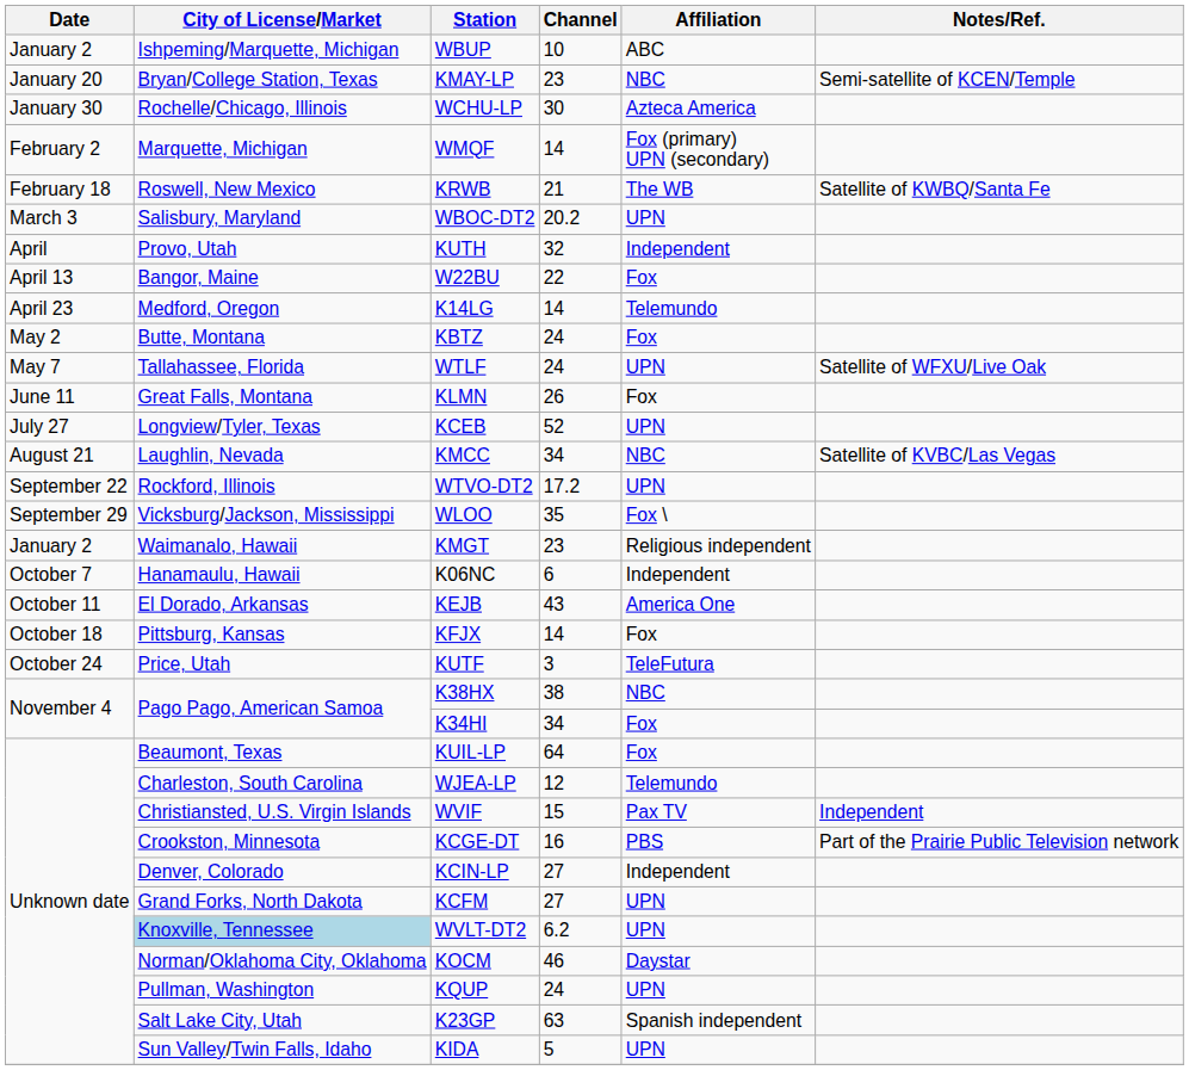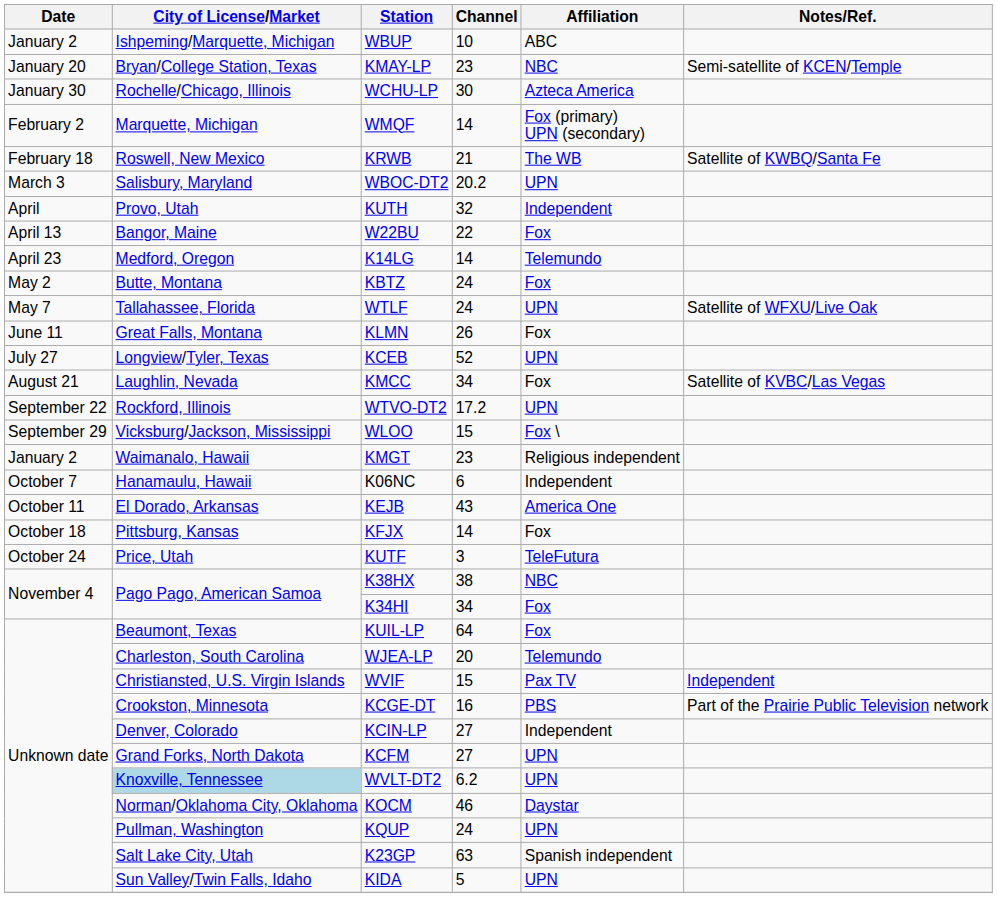 <table class="wikitable sortable">
 <tr>
 <th>Date</th>
 <th><a href='#'>City of License</a>/<a href='#'>Market</a></th>
 <th><a href='#'>Station</a></th>
 <th>Channel</th>
 <th>Affiliation</th>
 <th>Notes/Ref.</th>
 </tr>
 <tr>
 <td>January 2</td>
 <td><a href='#'>Ishpeming</a>/<a href='#'>Marquette, Michigan</a></td>
 <td><a href='#'>WBUP</a></td>
 <td>10</td>
 <td>ABC</td>
 <td></td>
 </tr>
 <tr>
 <td>January 20</td>
 <td><a href='#'>Bryan</a>/<a href='#'>College Station, Texas</a></td>
 <td><a href='#'>KMAY-LP</a></td>
 <td>23</td>
 <td><a href='#'>NBC</a></td>
 <td>Semi-satellite of <a href='#'>KCEN</a>/<a href='#'>Temple</a></td>
 </tr>
 <tr>
 <td>January 30</td>
 <td><a href='#'>Rochelle</a>/<a href='#'>Chicago, Illinois</a></td>
 <td><a href='#'>WCHU-LP</a></td>
 <td>30</td>
 <td><a href='#'>Azteca America</a></td>
 <td></td>
 </tr>
 <tr>
 <td>February 2</td>
 <td><a href='#'>Marquette, Michigan</a></td>
 <td><a href='#'>WMQF</a></td>
 <td>14</td>
 <td><a href='#'>Fox</a> (primary) <br> <a href='#'>UPN</a> (secondary)</td>
 <td></td>
 </tr>
 <tr>
 <td>February 18</td>
 <td><a href='#'>Roswell, New Mexico</a></td>
 <td><a href='#'>KRWB</a></td>
 <td>21</td>
 <td><a href='#'>The WB</a></td>
 <td>Satellite of <a href='#'>KWBQ</a>/<a href='#'>Santa Fe</a></td>
 </tr>
 <tr>
 <td>March 3</td>
 <td><a href='#'>Salisbury, Maryland</a></td>
 <td><a href='#'>WBOC-DT2</a></td>
 <td>20.2</td>
 <td><a href='#'>UPN</a></td>
 <td></td>
 </tr>
 <tr>
 <td>April</td>
 <td><a href='#'>Provo, Utah</a></td>
 <td><a href='#'>KUTH</a></td>
 <td>32</td>
 <td><a href='#'>Independent</a></td>
 <td></td>
 </tr>
 <tr>
 <td>April 13</td>
 <td><a href='#'>Bangor, Maine</a></td>
 <td><a href='#'>W22BU</a></td>
 <td>22</td>
 <td><a href='#'>Fox</a></td>
 <td></td>
 </tr>
 <tr>
 <td>April 23</td>
 <td><a href='#'>Medford, Oregon</a></td>
 <td><a href='#'>K14LG</a></td>
 <td>14</td>
 <td><a href='#'>Telemundo</a></td>
 <td></td>
 </tr>
 <tr>
 <td>May 2</td>
 <td><a href='#'>Butte, Montana</a></td>
 <td><a href='#'>KBTZ</a></td>
 <td>24</td>
 <td><a href='#'>Fox</a></td>
 <td></td>
 </tr>
 <tr>
 <td>May 7</td>
 <td><a href='#'>Tallahassee, Florida</a></td>
 <td><a href='#'>WTLF</a></td>
 <td>24</td>
 <td><a href='#'>UPN</a></td>
 <td>Satellite of <a href='#'>WFXU</a>/<a href='#'>Live Oak</a></td>
 </tr>
 <tr>
 <td>June 11</td>
 <td><a href='#'>Great Falls, Montana</a></td>
 <td><a href='#'>KLMN</a></td>
 <td>26</td>
 <td>Fox</td>
 <td></td>
 </tr>
 <tr>
 <td>July 27</td>
 <td><a href='#'>Longview</a>/<a href='#'>Tyler, Texas</a></td>
 <td><a href='#'>KCEB</a></td>
 <td>52</td>
 <td><a href='#'>UPN</a></td>
 <td></td>
 </tr>
 <tr>
 <td>August 21</td>
 <td><a href='#'>Laughlin, Nevada</a></td>
 <td><a href='#'>KMCC</a></td>
 <td>34</td>
-<td><a href='#'>NBC</a></td>
+<td>Fox</td>
 <td>Satellite of <a href='#'>KVBC</a>/<a href='#'>Las Vegas</a></td>
 </tr>
 <tr>
 <td>September 22</td>
 <td><a href='#'>Rockford, Illinois</a></td>
 <td><a href='#'>WTVO-DT2</a></td>
 <td>17.2</td>
 <td><a href='#'>UPN</a></td>
 <td></td>
 </tr>
 <tr>
 <td>September 29</td>
 <td><a href='#'>Vicksburg</a>/<a href='#'>Jackson, Mississippi</a></td>
 <td><a href='#'>WLOO</a></td>
-<td>35</td>
+<td>15</td>
 <td><a href='#'>Fox</a> \</td>
 <td></td>
 </tr>
 <tr>
 <td>January 2</td>
 <td><a href='#'>Waimanalo, Hawaii</a></td>
 <td><a href='#'>KMGT</a></td>
 <td>23</td>
 <td>Religious independent</td>
 <td></td>
 </tr>
 <tr>
 <td>October 7</td>
 <td><a href='#'>Hanamaulu, Hawaii</a></td>
 <td>K06NC</td>
 <td>6</td>
 <td>Independent</td>
 <td></td>
 </tr>
 <tr>
 <td>October 11</td>
 <td><a href='#'>El Dorado, Arkansas</a> <br> </td>
 <td><a href='#'>KEJB</a></td>
 <td>43</td>
 <td><a href='#'>America One</a></td>
 <td></td>
 </tr>
 <tr>
 <td>October 18</td>
 <td><a href='#'>Pittsburg, Kansas</a> <br> </td>
 <td><a href='#'>KFJX</a></td>
 <td>14</td>
 <td>Fox</td>
 <td></td>
 </tr>
 <tr>
 <td>October 24</td>
 <td><a href='#'>Price, Utah</a></td>
 <td><a href='#'>KUTF</a></td>
 <td>3</td>
 <td><a href='#'>TeleFutura</a></td>
 <td></td>
 </tr>
 <tr>
 <td rowspan=2>November 4</td>
 <td rowspan=2><a href='#'>Pago Pago, American Samoa</a></td>
 <td><a href='#'>K38HX</a></td>
 <td>38</td>
 <td><a href='#'>NBC</a></td>
 <td></td>
 </tr>
 <tr>
 <td><a href='#'>K34HI</a></td>
 <td>34</td>
 <td><a href='#'>Fox</a></td>
 <td></td>
 </tr>
 <tr>
 <td rowspan=11>Unknown date</td>
 <td><a href='#'>Beaumont, Texas</a></td>
 <td><a href='#'>KUIL-LP</a></td>
 <td>64</td>
 <td><a href='#'>Fox</a></td>
 <td></td>
 </tr>
 <tr>
 <td><a href='#'>Charleston, South Carolina</a></td>
 <td><a href='#'>WJEA-LP</a></td>
-<td>12</td>
+<td>20</td>
 <td><a href='#'>Telemundo</a></td>
 <td></td>
 </tr>
 <tr>
 <td><a href='#'>Christiansted, U.S. Virgin Islands</a></td>
 <td><a href='#'>WVIF</a></td>
 <td>15</td>
 <td><a href='#'>Pax TV</a></td>
 <td><a href='#'>Independent</a></td>
 </tr>
 <tr>
 <td><a href='#'>Crookston, Minnesota</a></td>
 <td><a href='#'>KCGE-DT</a></td>
 <td>16</td>
 <td><a href='#'>PBS</a></td>
 <td>Part of the <a href='#'>Prairie Public Television</a> network</td>
 </tr>
 <tr>
 <td><a href='#'>Denver, Colorado</a></td>
 <td><a href='#'>KCIN-LP</a></td>
 <td>27</td>
 <td>Independent</td>
 <td></td>
 </tr>
 <tr>
 <td><a href='#'>Grand Forks, North Dakota</a></td>
 <td><a href='#'>KCFM</a></td>
 <td>27</td>
 <td><a href='#'>UPN</a></td>
 <td></td>
 </tr>
 <tr>
 <td style="background: lightblue;"><a href='#'>Knoxville, Tennessee</a></td>
 <td><a href='#'>WVLT-DT2</a></td>
 <td>6.2 <br> </td>
 <td><a href='#'>UPN</a></td>
 <td></td>
 </tr>
 <tr>
 <td><a href='#'>Norman</a>/<a href='#'>Oklahoma City, Oklahoma</a></td>
 <td><a href='#'>KOCM</a></td>
 <td>46</td>
 <td><a href='#'>Daystar</a></td>
 <td></td>
 </tr>
 <tr>
 <td><a href='#'>Pullman, Washington</a></td>
 <td><a href='#'>KQUP</a></td>
 <td>24</td>
 <td><a href='#'>UPN</a></td>
 <td></td>
 </tr>
 <tr>
 <td><a href='#'>Salt Lake City, Utah</a></td>
 <td><a href='#'>K23GP</a></td>
 <td>63</td>
 <td>Spanish independent</td>
 <td></td>
 </tr>
 <tr>
 <td><a href='#'>Sun Valley</a>/<a href='#'>Twin Falls, Idaho</a></td>
 <td><a href='#'>KIDA</a></td>
 <td>5</td>
 <td><a href='#'>UPN</a></td>
 <td></td>
 </tr>
 <tr>
 </tr>
 </table>
